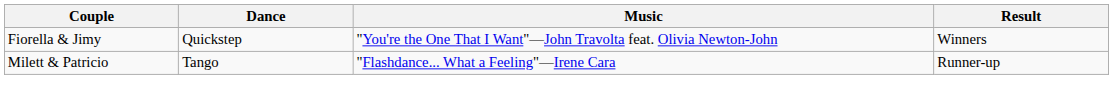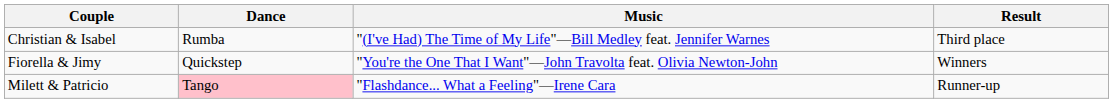 <table class="wikitable sortable" style="width:95%; white-space:nowrap">
 <tr>
 <th style="width:15%;">Couple</th>
 <th style="width:15%;">Dance</th>
 <th style="width:50%;">Music</th>
 <th style="width:15%;">Result</th>
+</tr>
+<tr>
+<td>Christian & Isabel</td>
+<td>Rumba</td>
+<td>"<a href='#'>(I've Had) The Time of My Life</a>"—<a href='#'>Bill Medley</a> feat. <a href='#'>Jennifer Warnes</a></td>
+<td>Third place</td>
 </tr>
 <tr>
 <td>Fiorella & Jimy</td>
 <td>Quickstep</td>
 <td>"<a href='#'>You're the One That I Want</a>"—<a href='#'>John Travolta</a> feat. <a href='#'>Olivia Newton-John</a></td>
 <td>Winners</td>
 </tr>
 <tr>
 <td>Milett & Patricio</td>
-<td>Tango</td>
+<td style="background: pink;">Tango</td>
 <td>"<a href='#'>Flashdance... What a Feeling</a>"—<a href='#'>Irene Cara</a></td>
 <td>Runner-up</td>
 </tr>
 </table>
